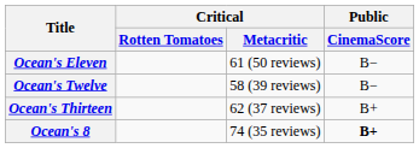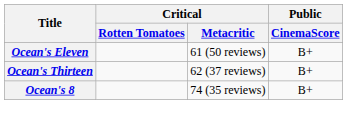 <table class="wikitable plainrowheaders sortable" style="text-align: center">
 <tr>
 <th scope="col" rowspan="2">Title</th>
 <th scope="col" colspan="2">Critical</th>
 <th scope="col">Public</th>
 </tr>
 <tr>
 <th scope="col"><a href='#'>Rotten Tomatoes</a></th>
 <th scope="col"><a href='#'>Metacritic</a></th>
 <th scope="col" class="unsortable"><a href='#'>CinemaScore</a></th>
 </tr>
 <tr>
 <th scope="row"><em><a href='#'>Ocean's Eleven</a></em></th>
 <td></td>
 <td>61 (50 reviews)</td>
-<td>B−</td>
-</tr>
-<tr>
-<th scope="row"><em><a href='#'>Ocean's Twelve</a></em></th>
-<td></td>
-<td>58 (39 reviews)</td>
-<td>B−</td>
+<td>B+</td>
 </tr>
 <tr>
 <th scope="row"><em><a href='#'>Ocean's Thirteen</a></em></th>
 <td></td>
 <td>62 (37 reviews)</td>
 <td>B+</td>
 </tr>
 <tr>
 <th scope="row"><em><a href='#'>Ocean's 8</a></em></th>
 <td></td>
 <td>74 (35 reviews)</td>
-<td><strong>B+</strong></td>
+<td>B+</td>
 </tr>
 </table>
